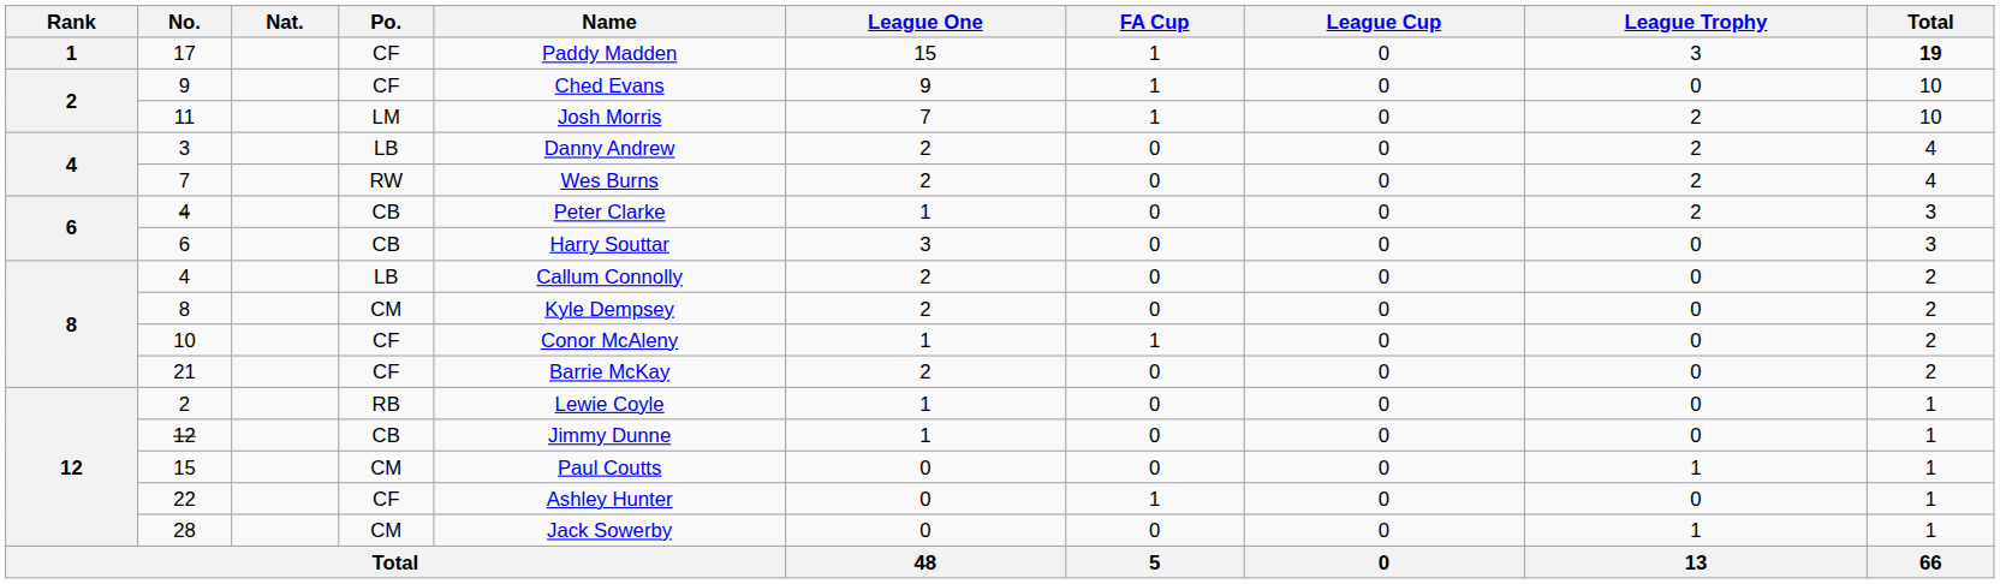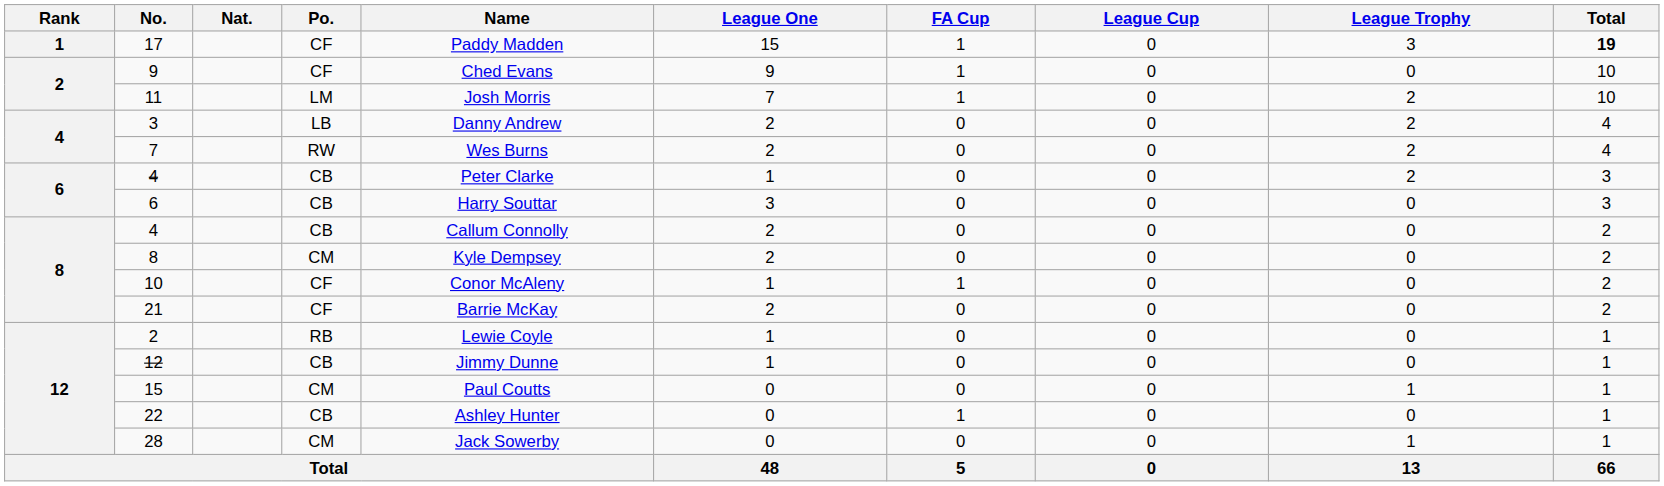 <table class="wikitable" style="text-align:center; font-size:95%; width:95%;">
 <tr>
 <th>Rank</th>
 <th>No.</th>
 <th>Nat.</th>
 <th>Po.</th>
 <th>Name</th>
 <th><a href='#'>League One</a></th>
 <th><a href='#'>FA Cup</a></th>
 <th><a href='#'>League Cup</a></th>
 <th><a href='#'>League Trophy</a></th>
 <th>Total</th>
 </tr>
 <tr>
 <th rowspan=1>1</th>
 <td>17</td>
 <td></td>
 <td>CF</td>
 <td><a href='#'>Paddy Madden</a></td>
 <td>15</td>
 <td>1</td>
 <td>0</td>
 <td>3</td>
 <td><strong>19</strong></td>
 </tr>
 <tr>
 <th rowspan=2>2</th>
 <td>9</td>
 <td></td>
 <td>CF</td>
 <td><a href='#'>Ched Evans</a></td>
 <td>9</td>
 <td>1</td>
 <td>0</td>
 <td>0</td>
 <td>10</td>
 </tr>
 <tr>
 <td>11</td>
 <td></td>
 <td>LM</td>
 <td><a href='#'>Josh Morris</a></td>
 <td>7</td>
 <td>1</td>
 <td>0</td>
 <td>2</td>
 <td>10</td>
 </tr>
 <tr>
 <th rowspan=2>4</th>
 <td>3</td>
 <td></td>
 <td>LB</td>
 <td><a href='#'>Danny Andrew</a></td>
 <td>2</td>
 <td>0</td>
 <td>0</td>
 <td>2</td>
 <td>4</td>
 </tr>
 <tr>
 <td>7</td>
 <td></td>
 <td>RW</td>
 <td><a href='#'>Wes Burns</a></td>
 <td>2</td>
 <td>0</td>
 <td>0</td>
 <td>2</td>
 <td>4</td>
 </tr>
 <tr>
 <th rowspan=2>6</th>
 <td><s>4</s></td>
 <td></td>
 <td>CB</td>
 <td><a href='#'>Peter Clarke</a></td>
 <td>1</td>
 <td>0</td>
 <td>0</td>
 <td>2</td>
 <td>3</td>
 </tr>
 <tr>
 <td>6</td>
 <td></td>
 <td>CB</td>
 <td><a href='#'>Harry Souttar</a></td>
 <td>3</td>
 <td>0</td>
 <td>0</td>
 <td>0</td>
 <td>3</td>
 </tr>
 <tr>
 <th rowspan=4>8</th>
 <td>4</td>
 <td></td>
-<td>LB</td>
+<td>CB</td>
 <td><a href='#'>Callum Connolly</a></td>
 <td>2</td>
 <td>0</td>
 <td>0</td>
 <td>0</td>
 <td>2</td>
 </tr>
 <tr>
 <td>8</td>
 <td></td>
 <td>CM</td>
 <td><a href='#'>Kyle Dempsey</a></td>
 <td>2</td>
 <td>0</td>
 <td>0</td>
 <td>0</td>
 <td>2</td>
 </tr>
 <tr>
 <td>10</td>
 <td></td>
 <td>CF</td>
 <td><a href='#'>Conor McAleny</a></td>
 <td>1</td>
 <td>1</td>
 <td>0</td>
 <td>0</td>
 <td>2</td>
 </tr>
 <tr>
 <td>21</td>
 <td></td>
 <td>CF</td>
 <td><a href='#'>Barrie McKay</a></td>
 <td>2</td>
 <td>0</td>
 <td>0</td>
 <td>0</td>
 <td>2</td>
 </tr>
 <tr>
 <th rowspan=5>12</th>
 <td>2</td>
 <td></td>
 <td>RB</td>
 <td><a href='#'>Lewie Coyle</a></td>
 <td>1</td>
 <td>0</td>
 <td>0</td>
 <td>0</td>
 <td>1</td>
 </tr>
 <tr>
 <td><s>12</s></td>
 <td></td>
 <td>CB</td>
 <td><a href='#'>Jimmy Dunne</a></td>
 <td>1</td>
 <td>0</td>
 <td>0</td>
 <td>0</td>
 <td>1</td>
 </tr>
 <tr>
 <td>15</td>
 <td></td>
 <td>CM</td>
 <td><a href='#'>Paul Coutts</a></td>
 <td>0</td>
 <td>0</td>
 <td>0</td>
 <td>1</td>
 <td>1</td>
 </tr>
 <tr>
 <td>22</td>
 <td></td>
-<td>CF</td>
+<td>CB</td>
 <td><a href='#'>Ashley Hunter</a></td>
 <td>0</td>
 <td>1</td>
 <td>0</td>
 <td>0</td>
 <td>1</td>
 </tr>
 <tr>
 <td>28</td>
 <td></td>
 <td>CM</td>
 <td><a href='#'>Jack Sowerby</a></td>
 <td>0</td>
 <td>0</td>
 <td>0</td>
 <td>1</td>
 <td>1</td>
 </tr>
 <tr>
 <th colspan=5>Total</th>
 <th>48</th>
 <th>5</th>
 <th>0</th>
 <th>13</th>
 <th>66</th>
 </tr>
 </table>
